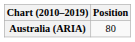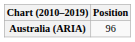 <table class="wikitable plainrowheaders" style="text-align:center">
 <tr>
 <th scope="col">Chart (2010–2019)</th>
 <th scope="col">Position</th>
 </tr>
 <tr>
 <th scope="row">Australia (ARIA)</th>
-<td>80</td>
+<td>96</td>
 </tr>
 </table>
